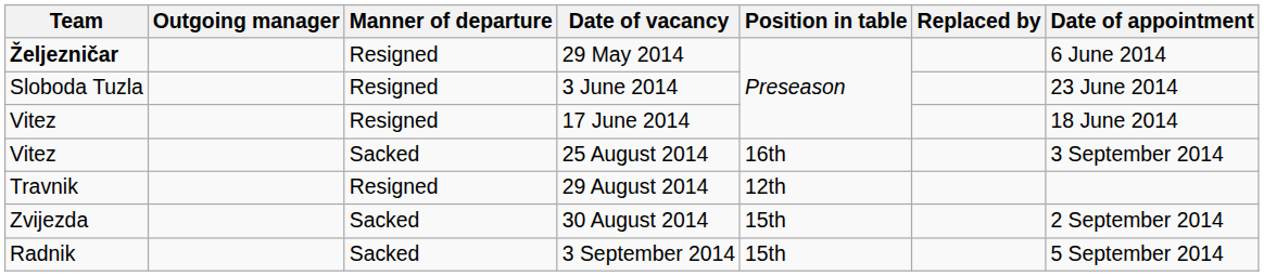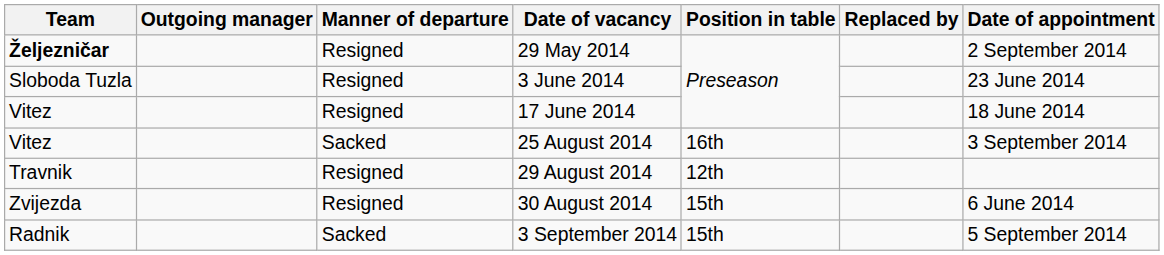 <table class="wikitable sortable">
 <tr>
 <th>Team</th>
 <th>Outgoing manager</th>
 <th>Manner of departure</th>
 <th>Date of vacancy</th>
 <th>Position in table</th>
 <th>Replaced by</th>
 <th>Date of appointment</th>
 </tr>
 <tr>
 <td><strong>Željezničar</strong></td>
 <td> </td>
 <td>Resigned</td>
 <td>29 May 2014</td>
 <td rowspan=3><em>Preseason</em></td>
 <td> </td>
-<td>6 June 2014</td>
+<td>2 September 2014</td>
 </tr>
 <tr>
 <td>Sloboda Tuzla</td>
 <td> </td>
 <td>Resigned</td>
 <td>3 June 2014</td>
 <td> </td>
 <td>23 June 2014</td>
 </tr>
 <tr>
 <td>Vitez</td>
 <td> </td>
 <td>Resigned</td>
 <td>17 June 2014</td>
 <td> </td>
 <td>18 June 2014</td>
 </tr>
 <tr>
 <td>Vitez</td>
 <td> </td>
 <td>Sacked</td>
 <td>25 August 2014</td>
 <td rowspan=1>16th</td>
 <td> </td>
 <td>3 September 2014</td>
 </tr>
 <tr>
 <td>Travnik</td>
 <td> </td>
 <td>Resigned</td>
 <td>29 August 2014</td>
 <td rowspan=1>12th</td>
 <td></td>
 <td></td>
 </tr>
 <tr>
 <td>Zvijezda</td>
 <td> </td>
-<td>Sacked</td>
+<td>Resigned</td>
 <td>30 August 2014</td>
 <td rowspan=1>15th</td>
 <td> </td>
-<td>2 September 2014</td>
+<td>6 June 2014</td>
 </tr>
 <tr>
 <td>Radnik</td>
 <td> </td>
 <td>Sacked</td>
 <td>3 September 2014</td>
 <td rowspan=1>15th</td>
 <td> </td>
 <td>5 September 2014</td>
 </tr>
 </table>
